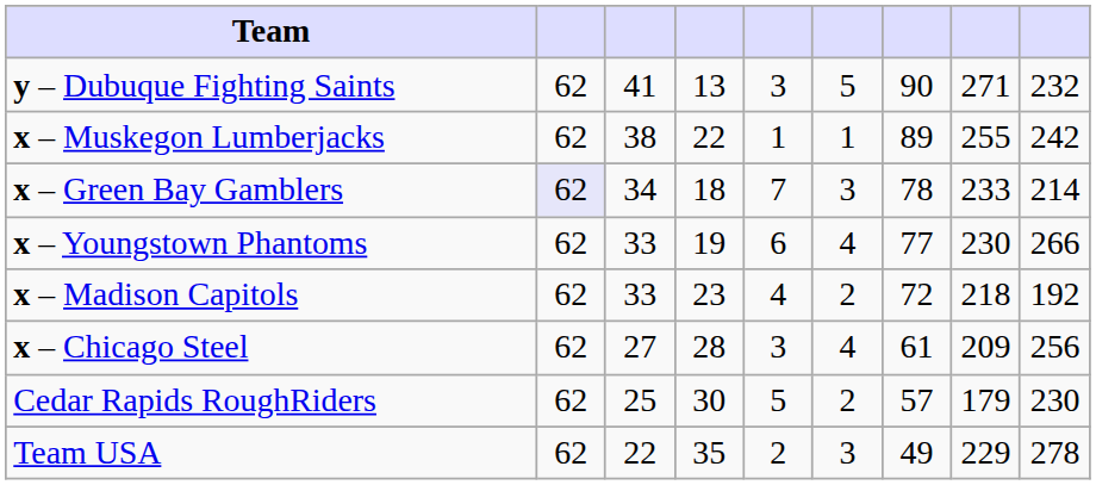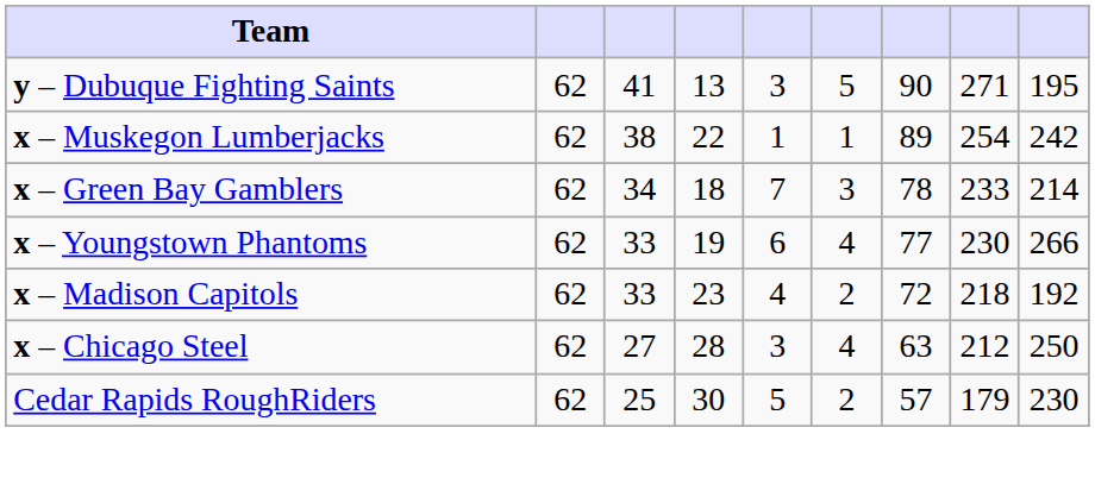 <table class="wikitable" style="text-align:center">
 <tr>
 <th style="background:#ddf; width:46%;">Team</th>
 <th style="background:#ddf; width:6%;"></th>
 <th style="background:#ddf; width:6%;"></th>
 <th style="background:#ddf; width:6%;"></th>
 <th style="background:#ddf; width:6%;"></th>
 <th style="background:#ddf; width:6%;"></th>
 <th style="background:#ddf; width:6%;"></th>
 <th style="background:#ddf; width:6%;"></th>
 <th style="background:#ddf; width:6%;"></th>
 </tr>
 <tr>
 <td align=left><strong>y</strong> – <a href='#'>Dubuque Fighting Saints</a></td>
 <td>62</td>
 <td>41</td>
 <td>13</td>
 <td>3</td>
 <td>5</td>
 <td>90</td>
 <td>271</td>
-<td>232</td>
+<td>195</td>
 </tr>
 <tr>
 <td align=left><strong>x</strong> – <a href='#'>Muskegon Lumberjacks</a></td>
 <td>62</td>
 <td>38</td>
 <td>22</td>
 <td>1</td>
 <td>1</td>
 <td>89</td>
-<td>255</td>
+<td>254</td>
 <td>242</td>
 </tr>
 <tr>
 <td align=left><strong>x</strong> – <a href='#'>Green Bay Gamblers</a></td>
-<td style="background: lavender;">62</td>
+<td>62</td>
 <td>34</td>
 <td>18</td>
 <td>7</td>
 <td>3</td>
 <td>78</td>
 <td>233</td>
 <td>214</td>
 </tr>
 <tr>
 <td align=left><strong>x</strong> – <a href='#'>Youngstown Phantoms</a></td>
 <td>62</td>
 <td>33</td>
 <td>19</td>
 <td>6</td>
 <td>4</td>
 <td>77</td>
 <td>230</td>
 <td>266</td>
 </tr>
 <tr>
 <td align=left><strong>x</strong> – <a href='#'>Madison Capitols</a></td>
 <td>62</td>
 <td>33</td>
 <td>23</td>
 <td>4</td>
 <td>2</td>
 <td>72</td>
 <td>218</td>
 <td>192</td>
 </tr>
 <tr>
 <td align=left><strong>x</strong> – <a href='#'>Chicago Steel</a></td>
 <td>62</td>
 <td>27</td>
 <td>28</td>
 <td>3</td>
 <td>4</td>
-<td>61</td>
-<td>209</td>
-<td>256</td>
+<td>63</td>
+<td>212</td>
+<td>250</td>
 </tr>
 <tr>
 <td align=left><a href='#'>Cedar Rapids RoughRiders</a></td>
 <td>62</td>
 <td>25</td>
 <td>30</td>
 <td>5</td>
 <td>2</td>
 <td>57</td>
 <td>179</td>
 <td>230</td>
 </tr>
-<tr>
-<td align=left><a href='#'>Team USA</a></td>
-<td>62</td>
-<td>22</td>
-<td>35</td>
-<td>2</td>
-<td>3</td>
-<td>49</td>
-<td>229</td>
-<td>278</td>
-</tr>
 </table>
